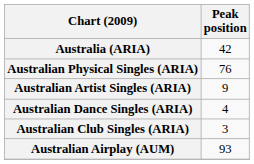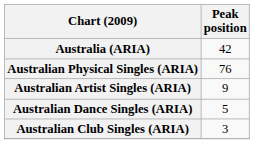 <table class="wikitable sortable plainrowheaders" style="text-align:center">
 <tr>
 <th>Chart (2009)</th>
 <th>Peak<br> position</th>
 </tr>
 <tr>
 <th scope="row">Australia (ARIA)</th>
 <td>42</td>
 </tr>
 <tr>
 <th scope="row">Australian Physical Singles (ARIA)</th>
 <td>76</td>
 </tr>
 <tr>
 <th scope="row">Australian Artist Singles (ARIA)</th>
 <td>9</td>
 </tr>
 <tr>
 <th scope="row">Australian Dance Singles (ARIA)</th>
-<td>4</td>
+<td>5</td>
 </tr>
 <tr>
 <th scope="row">Australian Club Singles (ARIA)</th>
 <td>3</td>
 </tr>
 <tr>
-<th scope="row">Australian Airplay (AUM)</th>
-<td>93</td>
-</tr>
-<tr>
 </tr>
 </table>
